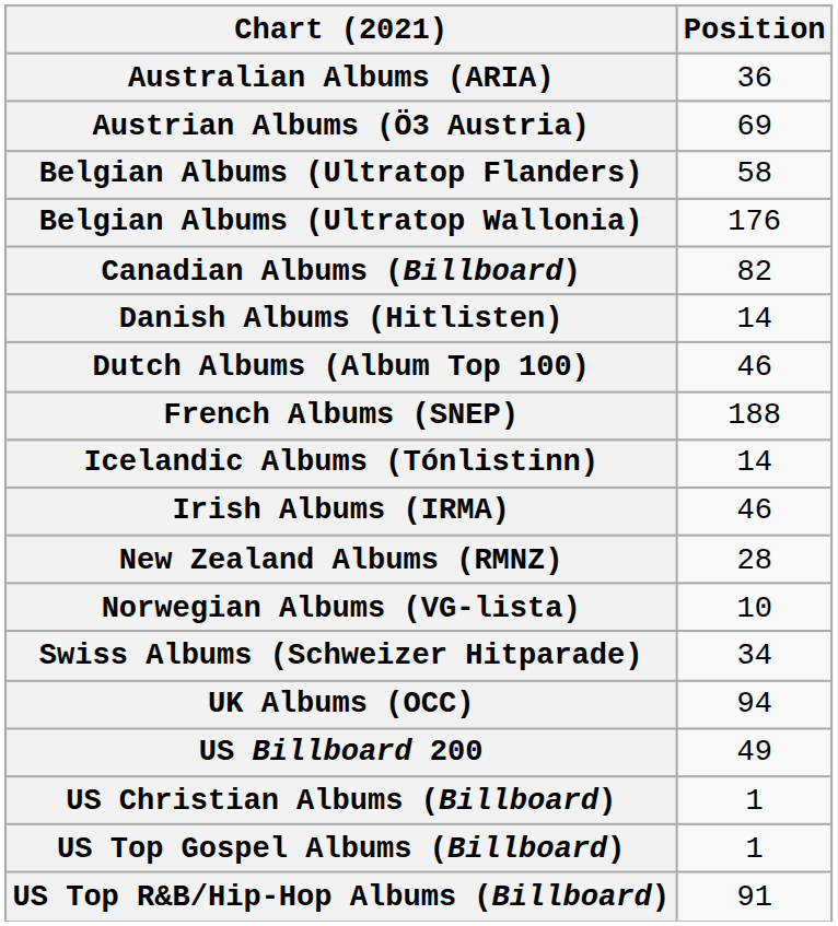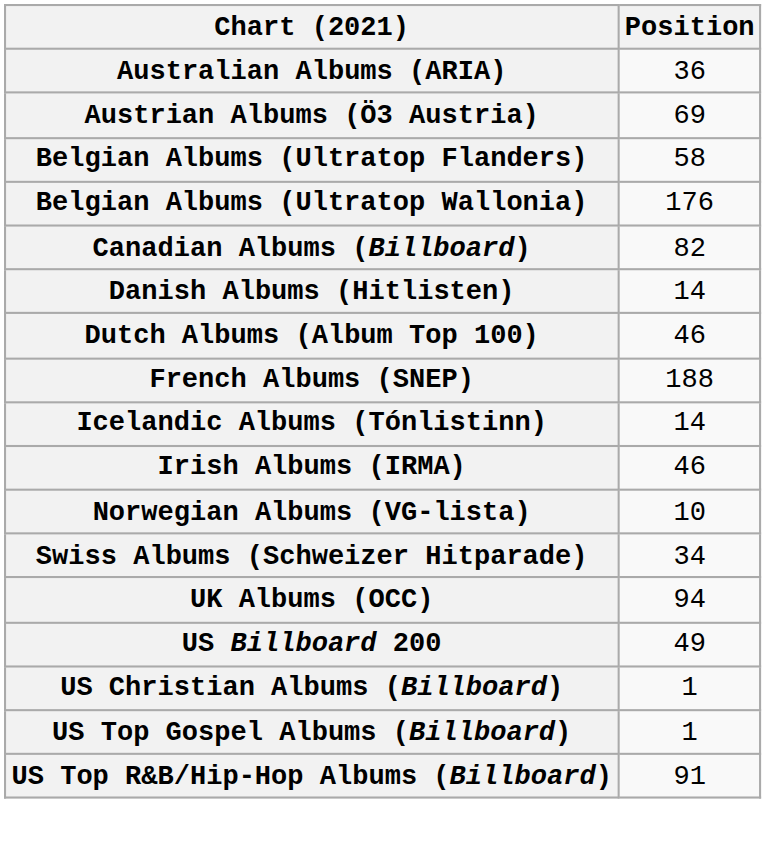 <table class="wikitable sortable plainrowheaders" style="text-align:center">
 <tr>
 <th scope="col">Chart (2021)</th>
 <th scope="col">Position</th>
 </tr>
 <tr>
 <th scope="row">Australian Albums (ARIA)</th>
 <td>36</td>
 </tr>
 <tr>
 <th scope="row">Austrian Albums (Ö3 Austria)</th>
 <td>69</td>
 </tr>
 <tr>
 <th scope="row">Belgian Albums (Ultratop Flanders)</th>
 <td>58</td>
 </tr>
 <tr>
 <th scope="row">Belgian Albums (Ultratop Wallonia)</th>
 <td>176</td>
 </tr>
 <tr>
 <th scope="row">Canadian Albums (<em>Billboard</em>)</th>
 <td>82</td>
 </tr>
 <tr>
 <th scope="row">Danish Albums (Hitlisten)</th>
 <td>14</td>
 </tr>
 <tr>
 <th scope="row">Dutch Albums (Album Top 100)</th>
 <td>46</td>
 </tr>
 <tr>
 <th scope="row">French Albums (SNEP)</th>
 <td>188</td>
 </tr>
 <tr>
 <th scope="row">Icelandic Albums (Tónlistinn)</th>
 <td>14</td>
 </tr>
 <tr>
 <th scope="row">Irish Albums (IRMA)</th>
 <td>46</td>
 </tr>
 <tr>
-<th scope="row">New Zealand Albums (RMNZ)</th>
-<td>28</td>
-</tr>
-<tr>
 <th scope="row">Norwegian Albums (VG-lista)</th>
 <td>10</td>
 </tr>
 <tr>
 <th scope="row">Swiss Albums (Schweizer Hitparade)</th>
 <td>34</td>
 </tr>
 <tr>
 <th scope="row">UK Albums (OCC)</th>
 <td>94</td>
 </tr>
 <tr>
 <th scope="row">US <em>Billboard</em> 200</th>
 <td>49</td>
 </tr>
 <tr>
 <th scope="row">US Christian Albums (<em>Billboard</em>)</th>
 <td>1</td>
 </tr>
 <tr>
 <th scope="row">US Top Gospel Albums (<em>Billboard</em>)</th>
 <td>1</td>
 </tr>
 <tr>
 <th scope="row">US Top R&B/Hip-Hop Albums (<em>Billboard</em>)</th>
 <td>91</td>
 </tr>
 </table>
